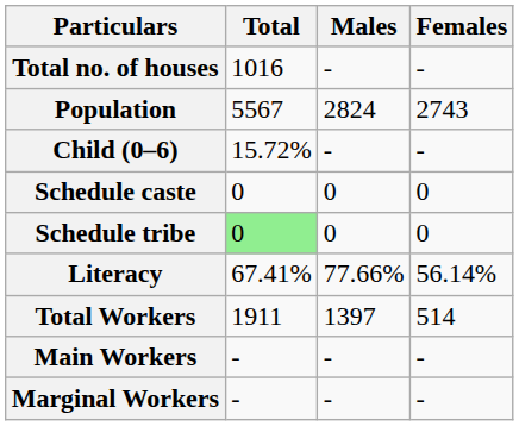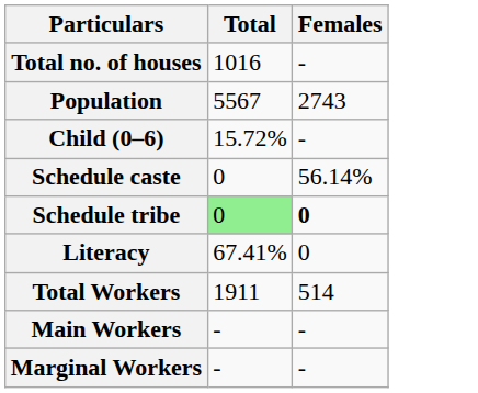 <table class="wikitable">
 <tr>
 <th>Particulars</th>
 <th>Total</th>
-<th>Males</th>
 <th>Females</th>
 </tr>
 <tr>
 <th>Total no. of houses</th>
 <td>1016</td>
 <td>-</td>
-<td>-</td>
 </tr>
 <tr>
 <th>Population</th>
 <td>5567</td>
-<td>2824</td>
 <td>2743</td>
 </tr>
 <tr>
 <th>Child (0–6)</th>
 <td>15.72%</td>
 <td>-</td>
-<td>-</td>
 </tr>
 <tr>
 <th>Schedule caste</th>
 <td>0</td>
-<td>0</td>
-<td>0</td>
+<td>56.14%</td>
 </tr>
 <tr>
 <th>Schedule tribe</th>
 <td style="background: lightgreen;">0</td>
-<td>0</td>
-<td>0</td>
+<td><strong>0</strong></td>
 </tr>
 <tr>
 <th>Literacy</th>
 <td>67.41%</td>
-<td>77.66%</td>
-<td>56.14%</td>
+<td>0</td>
 </tr>
 <tr>
 <th>Total Workers</th>
 <td>1911</td>
-<td>1397</td>
 <td>514</td>
 </tr>
 <tr>
 <th>Main Workers</th>
-<td>-</td>
 <td>-</td>
 <td>-</td>
 </tr>
 <tr>
 <th>Marginal Workers</th>
 <td>-</td>
 <td>-</td>
-<td>-</td>
 </tr>
 </table>
